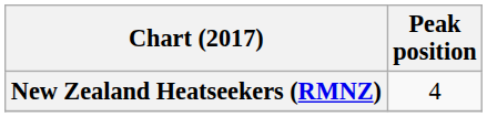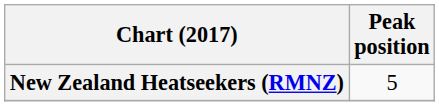 <table class="wikitable sortable plainrowheaders" style="text-align:center">
 <tr>
 <th scope="col">Chart (2017)</th>
 <th scope="col">Peak<br>position</th>
 </tr>
 <tr>
 <th scope="row">New Zealand Heatseekers (<a href='#'>RMNZ</a>)</th>
-<td>4</td>
+<td>5</td>
 </tr>
 <tr>
 </tr>
 <tr>
 </tr>
 </table>
